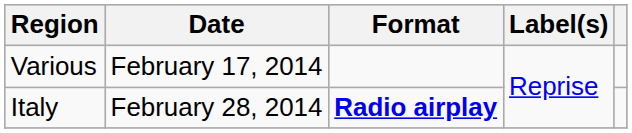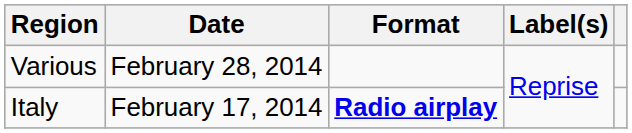 <table class="wikitable plainrowheaders">
 <tr>
 <th>Region</th>
 <th>Date</th>
 <th>Format</th>
 <th>Label(s)</th>
 <th></th>
 </tr>
 <tr>
 <td>Various</td>
-<td>February 17, 2014</td>
+<td>February 28, 2014</td>
 <td></td>
 <td rowspan="2"><a href='#'>Reprise</a></td>
 <td></td>
 </tr>
 <tr>
 <td>Italy</td>
-<td>February 28, 2014</td>
+<td>February 17, 2014</td>
 <td><strong><a href='#'>Radio airplay</a></strong></td>
 <td></td>
 </tr>
 </table>
